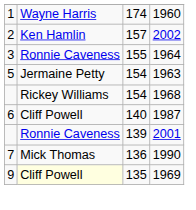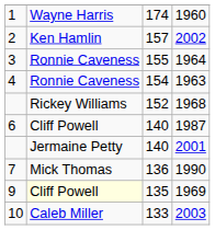 <table class="wikitable">
 <tr>
 </tr>
 <tr>
 <td>1</td>
 <td><a href='#'>Wayne Harris</a></td>
 <td>174</td>
 <td>1960</td>
 </tr>
 <tr>
 <td>2</td>
 <td><a href='#'>Ken Hamlin</a></td>
 <td>157</td>
 <td><a href='#'>2002</a></td>
 </tr>
 <tr>
 <td>3</td>
 <td><a href='#'>Ronnie Caveness</a></td>
 <td>155</td>
 <td>1964</td>
 </tr>
 <tr>
-<td>5</td>
-<td>Jermaine Petty</td>
+<td>4</td>
+<td><a href='#'>Ronnie Caveness</a></td>
 <td>154</td>
 <td>1963</td>
 </tr>
 <tr>
 <td></td>
 <td>Rickey Williams</td>
-<td>154</td>
+<td>152</td>
 <td>1968</td>
 </tr>
 <tr>
 <td>6</td>
 <td>Cliff Powell</td>
 <td>140</td>
 <td>1987</td>
 </tr>
 <tr>
 <td></td>
-<td><a href='#'>Ronnie Caveness</a></td>
-<td>139</td>
+<td>Jermaine Petty</td>
+<td>140</td>
 <td><a href='#'>2001</a></td>
 </tr>
 <tr>
 <td>7</td>
 <td>Mick Thomas</td>
 <td>136</td>
 <td>1990</td>
 </tr>
 <tr>
 <td>9</td>
 <td style="background: lightyellow;">Cliff Powell</td>
 <td>135</td>
 <td>1969</td>
 </tr>
+<tr>
+<td>10</td>
+<td><a href='#'>Caleb Miller</a></td>
+<td>133</td>
+<td><a href='#'>2003</a></td>
+</tr>
 </table>
